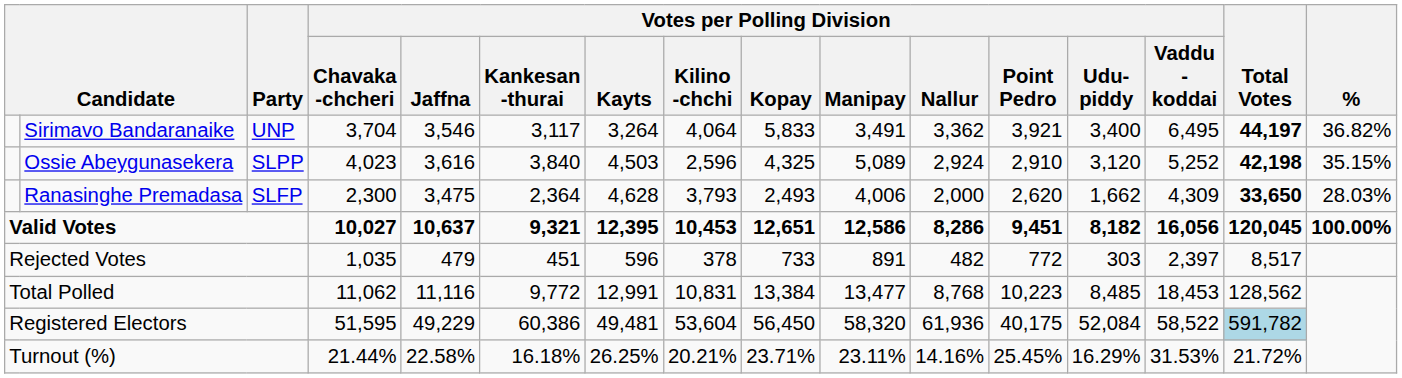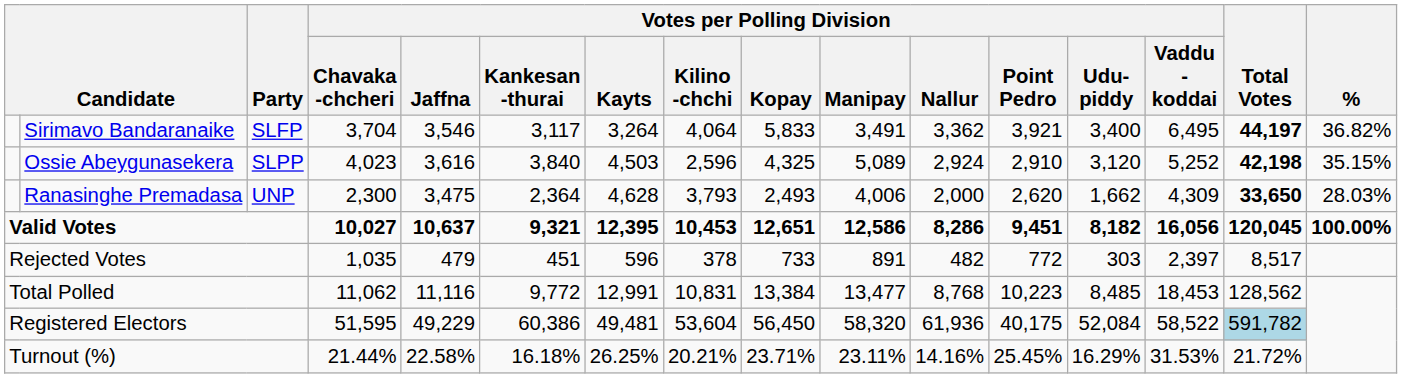 <table class="wikitable" border="1" style="text-align:right;">
 <tr>
 <th align=left valign=bottom rowspan=2 colspan=2>Candidate</th>
 <th align=left valign=bottom rowspan=2 width="40">Party</th>
 <th colspan=11>Votes per Polling Division</th>
 <th align=center valign=bottom rowspan=2 width="50">Total Votes</th>
 <th align=center valign=bottom rowspan=2 width="50">%</th>
 </tr>
 <tr>
 <th align=center valign=bottom width="50">Chavaka<br>-chcheri</th>
 <th align=center valign=bottom width="50">Jaffna</th>
 <th align=center valign=bottom width="50">Kankesan<br>-thurai</th>
 <th align=center valign=bottom width="50">Kayts</th>
 <th align=center valign=bottom width="50">Kilino<br>-chchi</th>
 <th align=center valign=bottom width="50">Kopay</th>
 <th align=center valign=bottom width="50">Manipay</th>
 <th align=center valign=bottom width="50">Nallur</th>
 <th align=center valign=bottom width="50">Point<br>Pedro</th>
 <th align=center valign=bottom width="50">Udu-<br>piddy</th>
 <th align=center valign=bottom width="50">Vaddu<br>-koddai</th>
 </tr>
 <tr>
 <td bgcolor=> </td>
 <td align=left><a href='#'>Sirimavo Bandaranaike</a></td>
-<td align=left><a href='#'>UNP</a></td>
+<td align=left><a href='#'>SLFP</a></td>
 <td>3,704</td>
 <td>3,546</td>
 <td>3,117</td>
 <td>3,264</td>
 <td>4,064</td>
 <td>5,833</td>
 <td>3,491</td>
 <td>3,362</td>
 <td>3,921</td>
 <td>3,400</td>
 <td>6,495</td>
 <td><strong>44,197</strong></td>
 <td>36.82%</td>
 </tr>
 <tr>
 <td></td>
 <td align=left><a href='#'>Ossie Abeygunasekera</a></td>
 <td align=left><a href='#'>SLPP</a></td>
 <td>4,023</td>
 <td>3,616</td>
 <td>3,840</td>
 <td>4,503</td>
 <td>2,596</td>
 <td>4,325</td>
 <td>5,089</td>
 <td>2,924</td>
 <td>2,910</td>
 <td>3,120</td>
 <td>5,252</td>
 <td><strong>42,198</strong></td>
 <td>35.15%</td>
 </tr>
 <tr>
 <td bgcolor=> </td>
 <td align=left><a href='#'>Ranasinghe Premadasa</a></td>
-<td align=left><a href='#'>SLFP</a></td>
+<td align=left><a href='#'>UNP</a></td>
 <td>2,300</td>
 <td>3,475</td>
 <td>2,364</td>
 <td>4,628</td>
 <td>3,793</td>
 <td>2,493</td>
 <td>4,006</td>
 <td>2,000</td>
 <td>2,620</td>
 <td>1,662</td>
 <td>4,309</td>
 <td><strong>33,650</strong></td>
 <td>28.03%</td>
 </tr>
 <tr>
 <td align=left colspan=3><strong>Valid Votes</strong></td>
 <td><strong>10,027</strong></td>
 <td><strong>10,637</strong></td>
 <td><strong>9,321</strong></td>
 <td><strong>12,395</strong></td>
 <td><strong>10,453</strong></td>
 <td><strong>12,651</strong></td>
 <td><strong>12,586</strong></td>
 <td><strong>8,286</strong></td>
 <td><strong>9,451</strong></td>
 <td><strong>8,182</strong></td>
 <td><strong>16,056</strong></td>
 <td><strong>120,045</strong></td>
 <td><strong>100.00%</strong></td>
 </tr>
 <tr>
 <td align=left colspan=3>Rejected Votes</td>
 <td>1,035</td>
 <td>479</td>
 <td>451</td>
 <td>596</td>
 <td>378</td>
 <td>733</td>
 <td>891</td>
 <td>482</td>
 <td>772</td>
 <td>303</td>
 <td>2,397</td>
 <td>8,517</td>
 <td></td>
 </tr>
 <tr>
 <td align=left colspan=3>Total Polled</td>
 <td>11,062</td>
 <td>11,116</td>
 <td>9,772</td>
 <td>12,991</td>
 <td>10,831</td>
 <td>13,384</td>
 <td>13,477</td>
 <td>8,768</td>
 <td>10,223</td>
 <td>8,485</td>
 <td>18,453</td>
 <td>128,562</td>
 </tr>
 <tr>
 <td align=left colspan=3>Registered Electors</td>
 <td>51,595</td>
 <td>49,229</td>
 <td>60,386</td>
 <td>49,481</td>
 <td>53,604</td>
 <td>56,450</td>
 <td>58,320</td>
 <td>61,936</td>
 <td>40,175</td>
 <td>52,084</td>
 <td>58,522</td>
 <td style="background: lightblue;">591,782</td>
 </tr>
 <tr>
 <td align=left colspan=3>Turnout (%)</td>
 <td>21.44%</td>
 <td>22.58%</td>
 <td>16.18%</td>
 <td>26.25%</td>
 <td>20.21%</td>
 <td>23.71%</td>
 <td>23.11%</td>
 <td>14.16%</td>
 <td>25.45%</td>
 <td>16.29%</td>
 <td>31.53%</td>
 <td>21.72%</td>
 </tr>
 </table>
